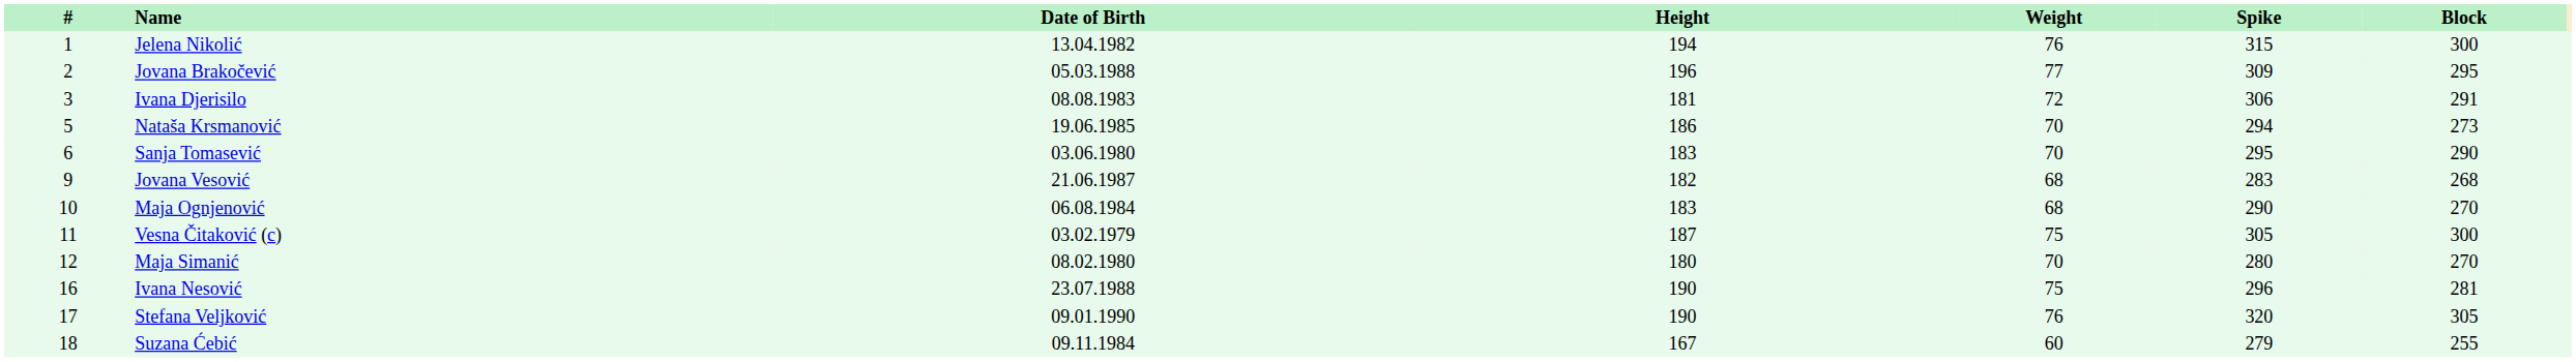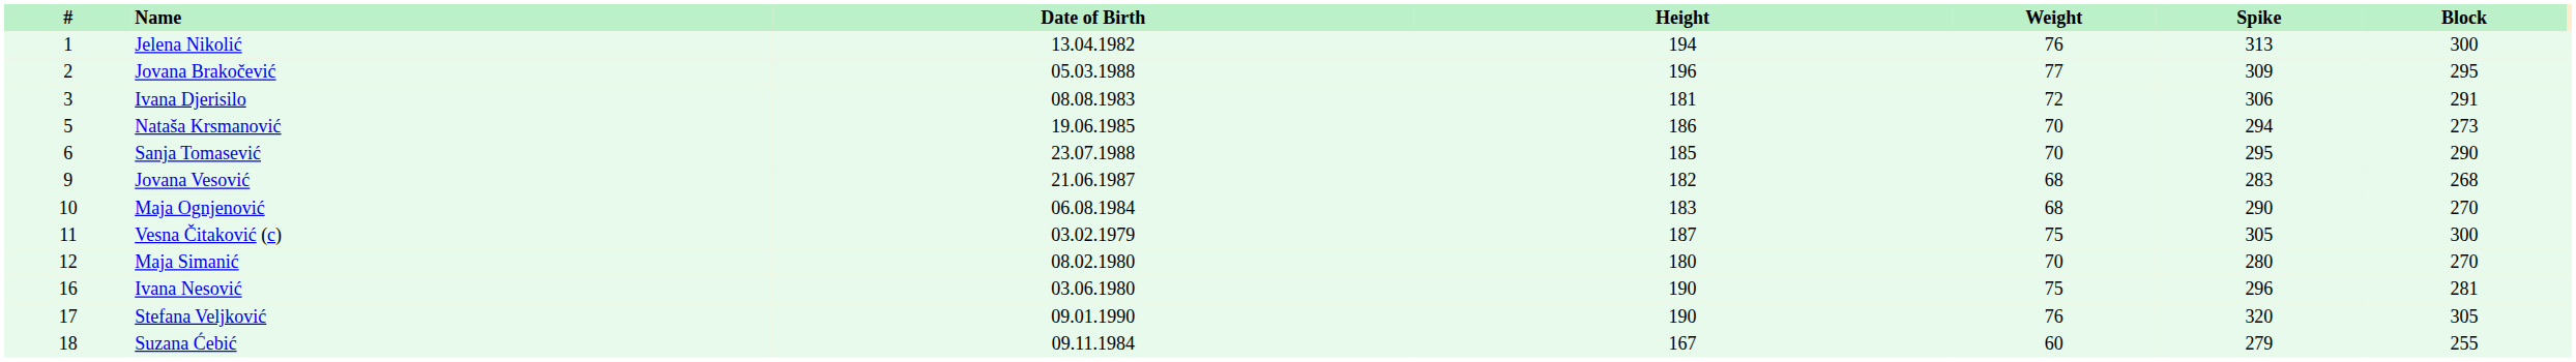 <table border=0 cellpadding=2 cellspacing=0  |- bgcolor=#FFECCE style="text-align:center; font-size:90%;" width=100%>
 <tr bgcolor=#BBF0C9>
 <th width=5%>#</th>
 <th width=25% align=left>Name</th>
 <th width=25%>Date of Birth</th>
 <th width=21%>Height</th>
 <th width=8%>Weight</th>
 <th width=8%>Spike</th>
 <th width=8%>Block</th>
 </tr>
 <tr bgcolor=#E7FAEC>
 <td>1</td>
 <td align=left><a href='#'>Jelena Nikolić</a></td>
 <td>13.04.1982</td>
 <td>194</td>
 <td>76</td>
-<td>315</td>
+<td>313</td>
 <td>300</td>
 <td></td>
 </tr>
 <tr bgcolor=#E7FAEC>
 <td>2</td>
 <td align=left><a href='#'>Jovana Brakočević</a></td>
 <td>05.03.1988</td>
 <td>196</td>
 <td>77</td>
 <td>309</td>
 <td>295</td>
 <td></td>
 </tr>
 <tr bgcolor=#E7FAEC>
 <td>3</td>
 <td align=left><a href='#'>Ivana Djerisilo</a></td>
 <td>08.08.1983</td>
 <td>181</td>
 <td>72</td>
 <td>306</td>
 <td>291</td>
 <td></td>
 </tr>
 <tr bgcolor=#E7FAEC>
 <td>5</td>
 <td align=left><a href='#'>Nataša Krsmanović</a></td>
 <td>19.06.1985</td>
 <td>186</td>
 <td>70</td>
 <td>294</td>
 <td>273</td>
 <td></td>
 </tr>
 <tr bgcolor=#E7FAEC>
 <td>6</td>
 <td align=left><a href='#'>Sanja Tomasević</a></td>
-<td>03.06.1980</td>
-<td>183</td>
+<td>23.07.1988</td>
+<td>185</td>
 <td>70</td>
 <td>295</td>
 <td>290</td>
 <td></td>
 </tr>
 <tr bgcolor=#E7FAEC>
 <td>9</td>
 <td align=left><a href='#'>Jovana Vesović</a></td>
 <td>21.06.1987</td>
 <td>182</td>
 <td>68</td>
 <td>283</td>
 <td>268</td>
 <td></td>
 </tr>
 <tr bgcolor=#E7FAEC>
 <td>10</td>
 <td align=left><a href='#'>Maja Ognjenović</a></td>
 <td>06.08.1984</td>
 <td>183</td>
 <td>68</td>
 <td>290</td>
 <td>270</td>
 <td></td>
 </tr>
 <tr bgcolor=#E7FAEC>
 <td>11</td>
 <td align=left><a href='#'>Vesna Čitaković</a> (<a href='#'>c</a>)</td>
 <td>03.02.1979</td>
 <td>187</td>
 <td>75</td>
 <td>305</td>
 <td>300</td>
 <td></td>
 </tr>
 <tr bgcolor=#E7FAEC>
 <td>12</td>
 <td align=left><a href='#'>Maja Simanić</a></td>
 <td>08.02.1980</td>
 <td>180</td>
 <td>70</td>
 <td>280</td>
 <td>270</td>
 <td></td>
 </tr>
 <tr bgcolor=#E7FAEC>
 <td>16</td>
 <td align=left><a href='#'>Ivana Nesović</a></td>
-<td>23.07.1988</td>
+<td>03.06.1980</td>
 <td>190</td>
 <td>75</td>
 <td>296</td>
 <td>281</td>
 <td></td>
 </tr>
 <tr bgcolor=#E7FAEC>
 <td>17</td>
 <td align=left><a href='#'>Stefana Veljković</a></td>
 <td>09.01.1990</td>
 <td>190</td>
 <td>76</td>
 <td>320</td>
 <td>305</td>
 <td></td>
 </tr>
 <tr bgcolor=#E7FAEC>
 <td>18</td>
 <td align=left><a href='#'>Suzana Ćebić</a></td>
 <td>09.11.1984</td>
 <td>167</td>
 <td>60</td>
 <td>279</td>
 <td>255</td>
 <td></td>
 </tr>
 </table>
